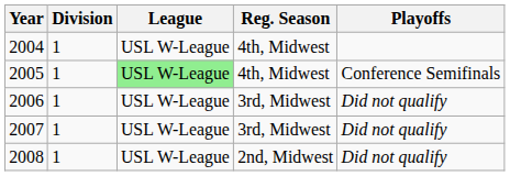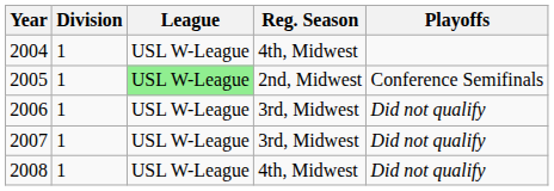 <table class="wikitable">
 <tr>
 <th>Year</th>
 <th>Division</th>
 <th>League</th>
 <th>Reg. Season</th>
 <th>Playoffs</th>
 </tr>
 <tr>
 <td>2004</td>
 <td>1</td>
 <td>USL W-League</td>
 <td>4th, Midwest</td>
 <td></td>
 </tr>
 <tr>
 <td>2005</td>
 <td>1</td>
 <td style="background: lightgreen;">USL W-League</td>
-<td>4th, Midwest</td>
+<td>2nd, Midwest</td>
 <td>Conference Semifinals</td>
 </tr>
 <tr>
 <td>2006</td>
 <td>1</td>
 <td>USL W-League</td>
 <td>3rd, Midwest</td>
 <td><em>Did not qualify</em></td>
 </tr>
 <tr>
 <td>2007</td>
 <td>1</td>
 <td>USL W-League</td>
 <td>3rd, Midwest</td>
 <td><em>Did not qualify</em></td>
 </tr>
 <tr>
 <td>2008</td>
 <td>1</td>
 <td>USL W-League</td>
-<td>2nd, Midwest</td>
+<td>4th, Midwest</td>
 <td><em>Did not qualify</em></td>
 </tr>
 </table>
